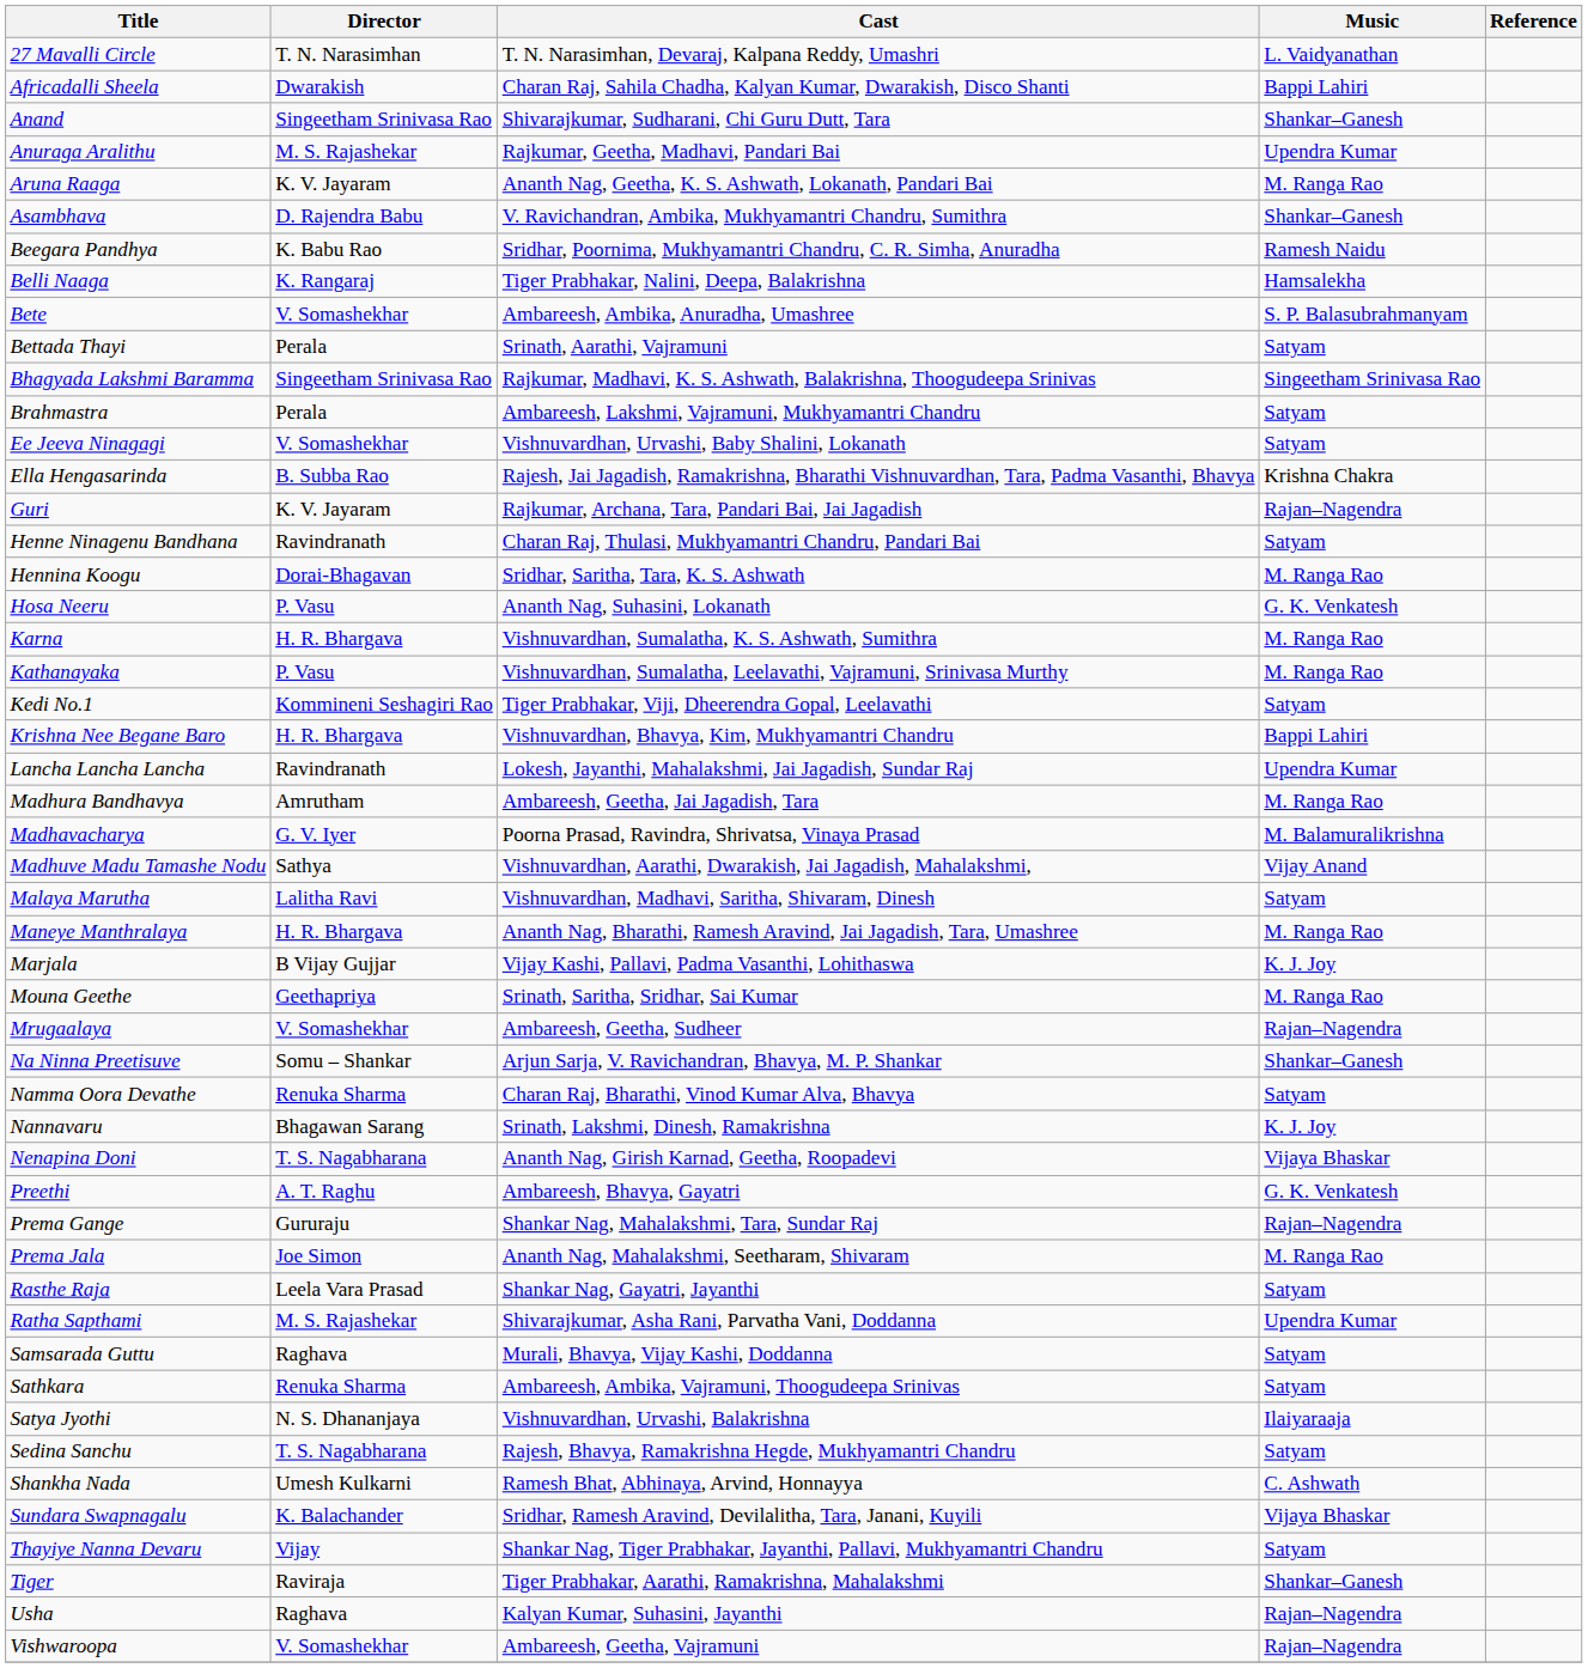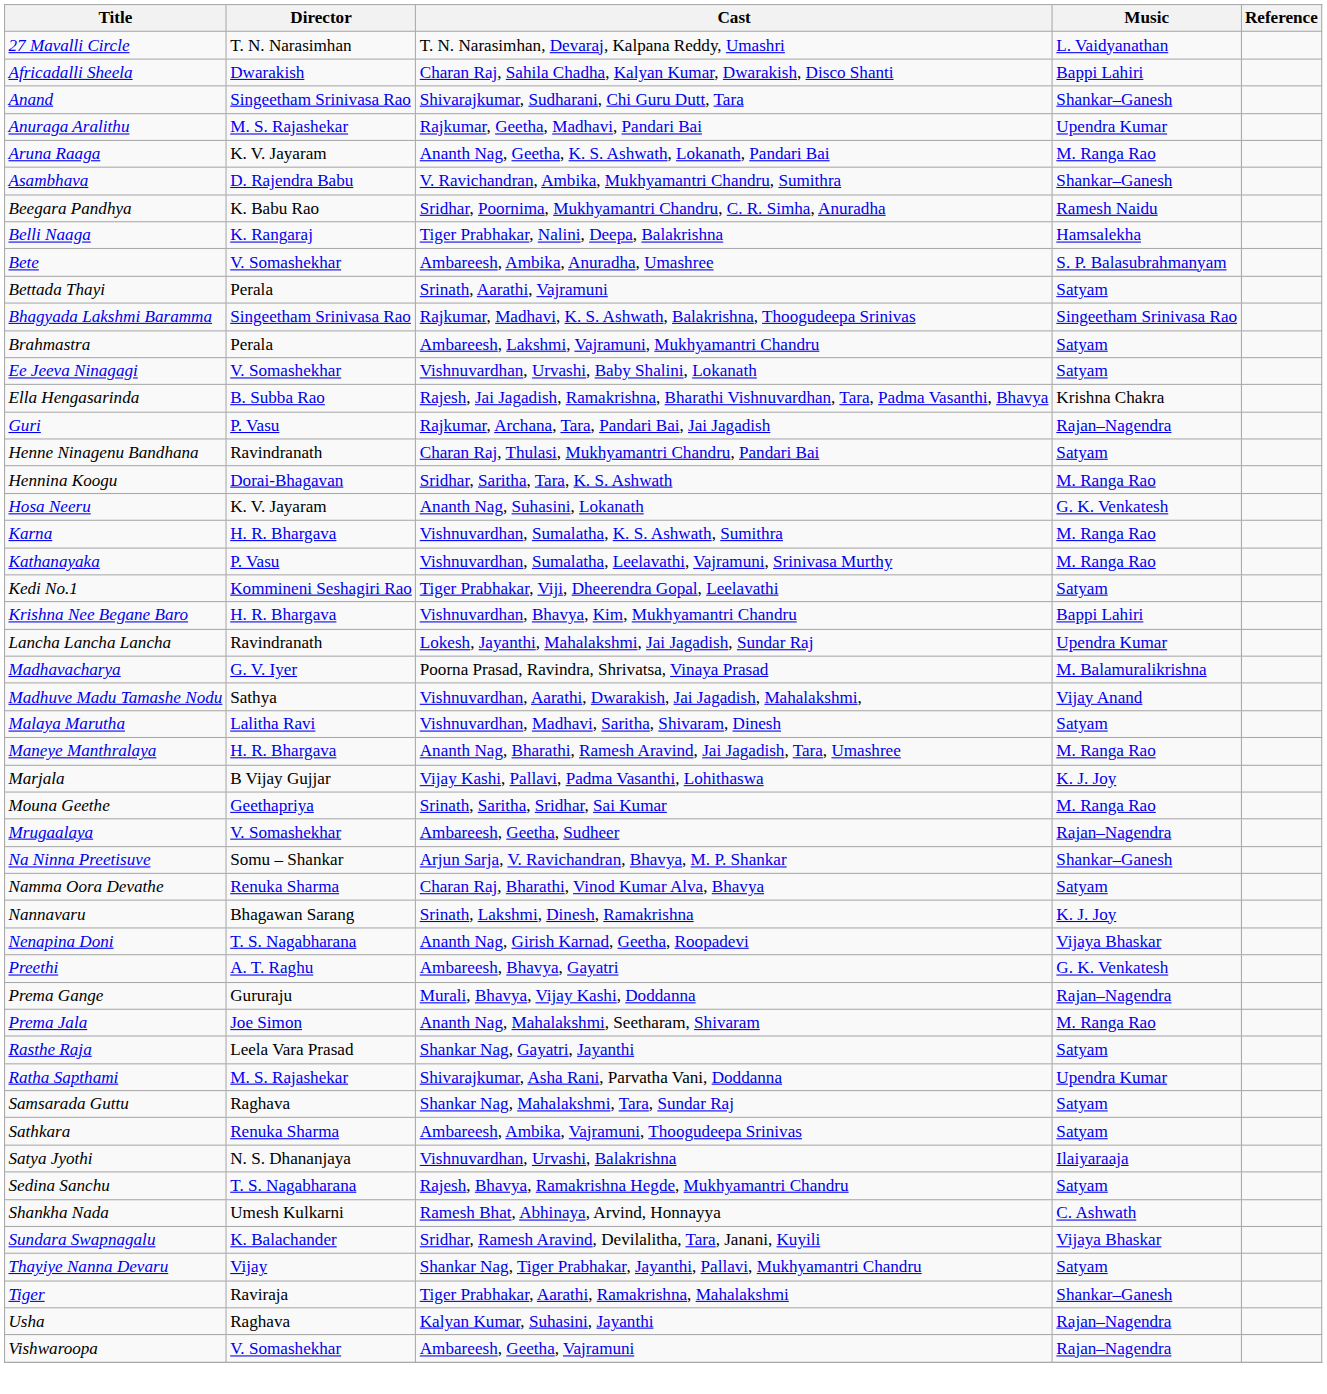 <table class="wikitable">
 <tr>
 <th>Title</th>
 <th>Director</th>
 <th>Cast</th>
 <th>Music</th>
 <th>Reference</th>
 </tr>
 <tr>
 <td><em><a href='#'>27 Mavalli Circle</a></em></td>
 <td>T. N. Narasimhan</td>
 <td>T. N. Narasimhan, <a href='#'>Devaraj</a>, Kalpana Reddy, <a href='#'>Umashri</a></td>
 <td><a href='#'>L. Vaidyanathan</a></td>
 <td></td>
 </tr>
 <tr>
 <td><em><a href='#'>Africadalli Sheela</a></em></td>
 <td><a href='#'>Dwarakish</a></td>
 <td><a href='#'>Charan Raj</a>, <a href='#'>Sahila Chadha</a>, <a href='#'>Kalyan Kumar</a>, <a href='#'>Dwarakish</a>, <a href='#'>Disco Shanti</a></td>
 <td><a href='#'>Bappi Lahiri</a></td>
 <td></td>
 </tr>
 <tr>
 <td><em><a href='#'>Anand</a></em></td>
 <td><a href='#'>Singeetham Srinivasa Rao</a></td>
 <td><a href='#'>Shivarajkumar</a>, <a href='#'>Sudharani</a>, <a href='#'>Chi Guru Dutt</a>, <a href='#'>Tara</a></td>
 <td><a href='#'>Shankar–Ganesh</a></td>
 <td></td>
 </tr>
 <tr>
 <td><em><a href='#'>Anuraga Aralithu</a></em></td>
 <td><a href='#'>M. S. Rajashekar</a></td>
 <td><a href='#'>Rajkumar</a>, <a href='#'>Geetha</a>, <a href='#'>Madhavi</a>, <a href='#'>Pandari Bai</a></td>
 <td><a href='#'>Upendra Kumar</a></td>
 <td></td>
 </tr>
 <tr>
 <td><em><a href='#'>Aruna Raaga</a></em></td>
 <td>K. V. Jayaram</td>
 <td><a href='#'>Ananth Nag</a>, <a href='#'>Geetha</a>, <a href='#'>K. S. Ashwath</a>, <a href='#'>Lokanath</a>, <a href='#'>Pandari Bai</a></td>
 <td><a href='#'>M. Ranga Rao</a></td>
 <td></td>
 </tr>
 <tr>
 <td><em><a href='#'>Asambhava</a></em></td>
 <td><a href='#'>D. Rajendra Babu</a></td>
 <td><a href='#'>V. Ravichandran</a>, <a href='#'>Ambika</a>, <a href='#'>Mukhyamantri Chandru</a>, <a href='#'>Sumithra</a></td>
 <td><a href='#'>Shankar–Ganesh</a></td>
 <td></td>
 </tr>
 <tr>
 <td><em>Beegara Pandhya</em></td>
 <td>K. Babu Rao</td>
 <td><a href='#'>Sridhar</a>, <a href='#'>Poornima</a>, <a href='#'>Mukhyamantri Chandru</a>, <a href='#'>C. R. Simha</a>, <a href='#'>Anuradha</a></td>
 <td><a href='#'>Ramesh Naidu</a></td>
 <td></td>
 </tr>
 <tr>
 <td><em><a href='#'>Belli Naaga</a></em></td>
 <td><a href='#'>K. Rangaraj</a></td>
 <td><a href='#'>Tiger Prabhakar</a>, <a href='#'>Nalini</a>, <a href='#'>Deepa</a>, <a href='#'>Balakrishna</a></td>
 <td><a href='#'>Hamsalekha</a></td>
 <td></td>
 </tr>
 <tr>
 <td><em><a href='#'>Bete</a></em></td>
 <td><a href='#'>V. Somashekhar</a></td>
 <td><a href='#'>Ambareesh</a>, <a href='#'>Ambika</a>, <a href='#'>Anuradha</a>, <a href='#'>Umashree</a></td>
 <td><a href='#'>S. P. Balasubrahmanyam</a></td>
 <td></td>
 </tr>
 <tr>
 <td><em>Bettada Thayi</em></td>
 <td>Perala</td>
 <td><a href='#'>Srinath</a>, <a href='#'>Aarathi</a>, <a href='#'>Vajramuni</a></td>
 <td><a href='#'>Satyam</a></td>
 <td></td>
 </tr>
 <tr>
 <td><em><a href='#'>Bhagyada Lakshmi Baramma</a></em></td>
 <td><a href='#'>Singeetham Srinivasa Rao</a></td>
 <td><a href='#'>Rajkumar</a>, <a href='#'>Madhavi</a>, <a href='#'>K. S. Ashwath</a>, <a href='#'>Balakrishna</a>, <a href='#'>Thoogudeepa Srinivas</a></td>
 <td><a href='#'>Singeetham Srinivasa Rao</a></td>
 <td></td>
 </tr>
 <tr>
 <td><em>Brahmastra</em></td>
 <td>Perala</td>
 <td><a href='#'>Ambareesh</a>, <a href='#'>Lakshmi</a>, <a href='#'>Vajramuni</a>, <a href='#'>Mukhyamantri Chandru</a></td>
 <td><a href='#'>Satyam</a></td>
 <td></td>
 </tr>
 <tr>
 <td><em><a href='#'>Ee Jeeva Ninagagi</a></em></td>
 <td><a href='#'>V. Somashekhar</a></td>
 <td><a href='#'>Vishnuvardhan</a>, <a href='#'>Urvashi</a>, <a href='#'>Baby Shalini</a>, <a href='#'>Lokanath</a></td>
 <td><a href='#'>Satyam</a></td>
 <td></td>
 </tr>
 <tr>
 <td><em>Ella Hengasarinda</em></td>
 <td><a href='#'>B. Subba Rao</a></td>
 <td><a href='#'>Rajesh</a>, <a href='#'>Jai Jagadish</a>, <a href='#'>Ramakrishna</a>, <a href='#'>Bharathi Vishnuvardhan</a>, <a href='#'>Tara</a>, <a href='#'>Padma Vasanthi</a>, <a href='#'>Bhavya</a></td>
 <td>Krishna Chakra</td>
 <td></td>
 </tr>
 <tr>
 <td><em><a href='#'>Guri</a></em></td>
-<td>K. V. Jayaram</td>
+<td><a href='#'>P. Vasu</a></td>
 <td><a href='#'>Rajkumar</a>, <a href='#'>Archana</a>, <a href='#'>Tara</a>, <a href='#'>Pandari Bai</a>, <a href='#'>Jai Jagadish</a></td>
 <td><a href='#'>Rajan–Nagendra</a></td>
 <td></td>
 </tr>
 <tr>
 <td><em>Henne Ninagenu Bandhana</em></td>
 <td>Ravindranath</td>
 <td><a href='#'>Charan Raj</a>, <a href='#'>Thulasi</a>, <a href='#'>Mukhyamantri Chandru</a>, <a href='#'>Pandari Bai</a></td>
 <td><a href='#'>Satyam</a></td>
 <td></td>
 </tr>
 <tr>
 <td><em>Hennina Koogu</em></td>
 <td><a href='#'>Dorai-Bhagavan</a></td>
 <td><a href='#'>Sridhar</a>, <a href='#'>Saritha</a>, <a href='#'>Tara</a>, <a href='#'>K. S. Ashwath</a></td>
 <td><a href='#'>M. Ranga Rao</a></td>
 <td></td>
 </tr>
 <tr>
 <td><em><a href='#'>Hosa Neeru</a></em></td>
-<td><a href='#'>P. Vasu</a></td>
+<td>K. V. Jayaram</td>
 <td><a href='#'>Ananth Nag</a>, <a href='#'>Suhasini</a>, <a href='#'>Lokanath</a></td>
 <td><a href='#'>G. K. Venkatesh</a></td>
 <td></td>
 </tr>
 <tr>
 <td><em><a href='#'>Karna</a></em></td>
 <td><a href='#'>H. R. Bhargava</a></td>
 <td><a href='#'>Vishnuvardhan</a>, <a href='#'>Sumalatha</a>, <a href='#'>K. S. Ashwath</a>, <a href='#'>Sumithra</a></td>
 <td><a href='#'>M. Ranga Rao</a></td>
 <td></td>
 </tr>
 <tr>
 <td><em><a href='#'>Kathanayaka</a></em></td>
 <td><a href='#'>P. Vasu</a></td>
 <td><a href='#'>Vishnuvardhan</a>, <a href='#'>Sumalatha</a>, <a href='#'>Leelavathi</a>, <a href='#'>Vajramuni</a>, <a href='#'>Srinivasa Murthy</a></td>
 <td><a href='#'>M. Ranga Rao</a></td>
 <td></td>
 </tr>
 <tr>
 <td><em>Kedi No.1</em></td>
 <td><a href='#'>Kommineni Seshagiri Rao</a></td>
 <td><a href='#'>Tiger Prabhakar</a>, <a href='#'>Viji</a>, <a href='#'>Dheerendra Gopal</a>, <a href='#'>Leelavathi</a></td>
 <td><a href='#'>Satyam</a></td>
 <td></td>
 </tr>
 <tr>
 <td><em><a href='#'>Krishna Nee Begane Baro</a></em></td>
 <td><a href='#'>H. R. Bhargava</a></td>
 <td><a href='#'>Vishnuvardhan</a>, <a href='#'>Bhavya</a>, <a href='#'>Kim</a>, <a href='#'>Mukhyamantri Chandru</a></td>
 <td><a href='#'>Bappi Lahiri</a></td>
 <td></td>
 </tr>
 <tr>
 <td><em>Lancha Lancha Lancha</em></td>
 <td>Ravindranath</td>
 <td><a href='#'>Lokesh</a>, <a href='#'>Jayanthi</a>, <a href='#'>Mahalakshmi</a>, <a href='#'>Jai Jagadish</a>, <a href='#'>Sundar Raj</a></td>
 <td><a href='#'>Upendra Kumar</a></td>
-<td></td>
-</tr>
-<tr>
-<td><em>Madhura Bandhavya</em></td>
-<td>Amrutham</td>
-<td><a href='#'>Ambareesh</a>, <a href='#'>Geetha</a>, <a href='#'>Jai Jagadish</a>, <a href='#'>Tara</a></td>
-<td><a href='#'>M. Ranga Rao</a></td>
 <td></td>
 </tr>
 <tr>
 <td><em><a href='#'>Madhavacharya</a></em></td>
 <td><a href='#'>G. V. Iyer</a></td>
 <td>Poorna Prasad, Ravindra, Shrivatsa, <a href='#'>Vinaya Prasad</a></td>
 <td><a href='#'>M. Balamuralikrishna</a></td>
 <td></td>
 </tr>
 <tr>
 <td><em><a href='#'>Madhuve Madu Tamashe Nodu</a></em></td>
 <td>Sathya</td>
 <td><a href='#'>Vishnuvardhan</a>, <a href='#'>Aarathi</a>, <a href='#'>Dwarakish</a>, <a href='#'>Jai Jagadish</a>, <a href='#'>Mahalakshmi</a>,</td>
 <td><a href='#'>Vijay Anand</a></td>
 <td></td>
 </tr>
 <tr>
 <td><em><a href='#'>Malaya Marutha</a></em></td>
 <td><a href='#'>Lalitha Ravi</a></td>
 <td><a href='#'>Vishnuvardhan</a>, <a href='#'>Madhavi</a>, <a href='#'>Saritha</a>, <a href='#'>Shivaram</a>, <a href='#'>Dinesh</a></td>
 <td><a href='#'>Satyam</a></td>
 <td></td>
 </tr>
 <tr>
 <td><em><a href='#'>Maneye Manthralaya</a></em></td>
 <td><a href='#'>H. R. Bhargava</a></td>
 <td><a href='#'>Ananth Nag</a>, <a href='#'>Bharathi</a>, <a href='#'>Ramesh Aravind</a>, <a href='#'>Jai Jagadish</a>, <a href='#'>Tara</a>, <a href='#'>Umashree</a></td>
 <td><a href='#'>M. Ranga Rao</a></td>
 <td></td>
 </tr>
 <tr>
 <td><em>Marjala</em></td>
 <td>B Vijay Gujjar</td>
 <td><a href='#'>Vijay Kashi</a>, <a href='#'>Pallavi</a>, <a href='#'>Padma Vasanthi</a>, <a href='#'>Lohithaswa</a></td>
 <td><a href='#'>K. J. Joy</a></td>
 <td></td>
 </tr>
 <tr>
 <td><em>Mouna Geethe</em></td>
 <td><a href='#'>Geethapriya</a></td>
 <td><a href='#'>Srinath</a>, <a href='#'>Saritha</a>, <a href='#'>Sridhar</a>, <a href='#'>Sai Kumar</a></td>
 <td><a href='#'>M. Ranga Rao</a></td>
 <td></td>
 </tr>
 <tr>
 <td><em><a href='#'>Mrugaalaya</a></em></td>
 <td><a href='#'>V. Somashekhar</a></td>
 <td><a href='#'>Ambareesh</a>, <a href='#'>Geetha</a>, <a href='#'>Sudheer</a></td>
 <td><a href='#'>Rajan–Nagendra</a></td>
 <td></td>
 </tr>
 <tr>
 <td><em><a href='#'>Na Ninna Preetisuve</a></em></td>
 <td>Somu – Shankar</td>
 <td><a href='#'>Arjun Sarja</a>, <a href='#'>V. Ravichandran</a>, <a href='#'>Bhavya</a>, <a href='#'>M. P. Shankar</a></td>
 <td><a href='#'>Shankar–Ganesh</a></td>
 <td></td>
 </tr>
 <tr>
 <td><em>Namma Oora Devathe</em></td>
 <td><a href='#'>Renuka Sharma</a></td>
 <td><a href='#'>Charan Raj</a>, <a href='#'>Bharathi</a>, <a href='#'>Vinod Kumar Alva</a>, <a href='#'>Bhavya</a></td>
 <td><a href='#'>Satyam</a></td>
 <td></td>
 </tr>
 <tr>
 <td><em>Nannavaru</em></td>
 <td>Bhagawan Sarang</td>
 <td><a href='#'>Srinath</a>, <a href='#'>Lakshmi</a>, <a href='#'>Dinesh</a>, <a href='#'>Ramakrishna</a></td>
 <td><a href='#'>K. J. Joy</a></td>
 <td></td>
 </tr>
 <tr>
 <td><em><a href='#'>Nenapina Doni</a></em></td>
 <td><a href='#'>T. S. Nagabharana</a></td>
 <td><a href='#'>Ananth Nag</a>, <a href='#'>Girish Karnad</a>, <a href='#'>Geetha</a>, <a href='#'>Roopadevi</a></td>
 <td><a href='#'>Vijaya Bhaskar</a></td>
 <td></td>
 </tr>
 <tr>
 <td><em><a href='#'>Preethi</a></em></td>
 <td><a href='#'>A. T. Raghu</a></td>
 <td><a href='#'>Ambareesh</a>, <a href='#'>Bhavya</a>, <a href='#'>Gayatri</a></td>
 <td><a href='#'>G. K. Venkatesh</a></td>
 <td></td>
 </tr>
 <tr>
 <td><em>Prema Gange</em></td>
 <td>Gururaju</td>
-<td><a href='#'>Shankar Nag</a>, <a href='#'>Mahalakshmi</a>, <a href='#'>Tara</a>, <a href='#'>Sundar Raj</a></td>
+<td><a href='#'>Murali</a>, <a href='#'>Bhavya</a>, <a href='#'>Vijay Kashi</a>, <a href='#'>Doddanna</a></td>
 <td><a href='#'>Rajan–Nagendra</a></td>
 <td></td>
 </tr>
 <tr>
 <td><em><a href='#'>Prema Jala</a></em></td>
 <td><a href='#'>Joe Simon</a></td>
 <td><a href='#'>Ananth Nag</a>, <a href='#'>Mahalakshmi</a>, Seetharam, <a href='#'>Shivaram</a></td>
 <td><a href='#'>M. Ranga Rao</a></td>
 <td></td>
 </tr>
 <tr>
 <td><em><a href='#'>Rasthe Raja</a></em></td>
 <td>Leela Vara Prasad</td>
 <td><a href='#'>Shankar Nag</a>, <a href='#'>Gayatri</a>, <a href='#'>Jayanthi</a></td>
 <td><a href='#'>Satyam</a></td>
 <td></td>
 </tr>
 <tr>
 <td><em><a href='#'>Ratha Sapthami</a></em></td>
 <td><a href='#'>M. S. Rajashekar</a></td>
 <td><a href='#'>Shivarajkumar</a>, <a href='#'>Asha Rani</a>, Parvatha Vani, <a href='#'>Doddanna</a></td>
 <td><a href='#'>Upendra Kumar</a></td>
 <td></td>
 </tr>
 <tr>
 <td><em>Samsarada Guttu</em></td>
 <td>Raghava</td>
-<td><a href='#'>Murali</a>, <a href='#'>Bhavya</a>, <a href='#'>Vijay Kashi</a>, <a href='#'>Doddanna</a></td>
+<td><a href='#'>Shankar Nag</a>, <a href='#'>Mahalakshmi</a>, <a href='#'>Tara</a>, <a href='#'>Sundar Raj</a></td>
 <td><a href='#'>Satyam</a></td>
 <td></td>
 </tr>
 <tr>
 <td><em>Sathkara</em></td>
 <td><a href='#'>Renuka Sharma</a></td>
 <td><a href='#'>Ambareesh</a>, <a href='#'>Ambika</a>, <a href='#'>Vajramuni</a>, <a href='#'>Thoogudeepa Srinivas</a></td>
 <td><a href='#'>Satyam</a></td>
 <td></td>
 </tr>
 <tr>
 <td><em>Satya Jyothi</em></td>
 <td>N. S. Dhananjaya</td>
 <td><a href='#'>Vishnuvardhan</a>, <a href='#'>Urvashi</a>, <a href='#'>Balakrishna</a></td>
 <td><a href='#'>Ilaiyaraaja</a></td>
 <td></td>
 </tr>
 <tr>
 <td><em>Sedina Sanchu</em></td>
 <td><a href='#'>T. S. Nagabharana</a></td>
 <td><a href='#'>Rajesh</a>, <a href='#'>Bhavya</a>, <a href='#'>Ramakrishna Hegde</a>, <a href='#'>Mukhyamantri Chandru</a></td>
 <td><a href='#'>Satyam</a></td>
 <td></td>
 </tr>
 <tr>
 <td><em>Shankha Nada</em></td>
 <td>Umesh Kulkarni</td>
 <td><a href='#'>Ramesh Bhat</a>, <a href='#'>Abhinaya</a>, Arvind, Honnayya</td>
 <td><a href='#'>C. Ashwath</a></td>
 <td></td>
 </tr>
 <tr>
 <td><em><a href='#'>Sundara Swapnagalu</a></em></td>
 <td><a href='#'>K. Balachander</a></td>
 <td><a href='#'>Sridhar</a>, <a href='#'>Ramesh Aravind</a>, Devilalitha, <a href='#'>Tara</a>, Janani, <a href='#'>Kuyili</a></td>
 <td><a href='#'>Vijaya Bhaskar</a></td>
 <td></td>
 </tr>
 <tr>
 <td><em><a href='#'>Thayiye Nanna Devaru</a></em></td>
 <td><a href='#'>Vijay</a></td>
 <td><a href='#'>Shankar Nag</a>, <a href='#'>Tiger Prabhakar</a>, <a href='#'>Jayanthi</a>, <a href='#'>Pallavi</a>, <a href='#'>Mukhyamantri Chandru</a></td>
 <td><a href='#'>Satyam</a></td>
 <td></td>
 </tr>
 <tr>
 <td><em><a href='#'>Tiger</a></em></td>
 <td>Raviraja</td>
 <td><a href='#'>Tiger Prabhakar</a>, <a href='#'>Aarathi</a>, <a href='#'>Ramakrishna</a>, <a href='#'>Mahalakshmi</a></td>
 <td><a href='#'>Shankar–Ganesh</a></td>
 <td></td>
 </tr>
 <tr>
 <td><em>Usha</em></td>
 <td>Raghava</td>
 <td><a href='#'>Kalyan Kumar</a>, <a href='#'>Suhasini</a>, <a href='#'>Jayanthi</a></td>
 <td><a href='#'>Rajan–Nagendra</a></td>
 <td></td>
 </tr>
 <tr>
 <td><em>Vishwaroopa</em></td>
 <td><a href='#'>V. Somashekhar</a></td>
 <td><a href='#'>Ambareesh</a>, <a href='#'>Geetha</a>, <a href='#'>Vajramuni</a></td>
 <td><a href='#'>Rajan–Nagendra</a></td>
 <td></td>
 </tr>
 <tr>
 </tr>
 </table>
